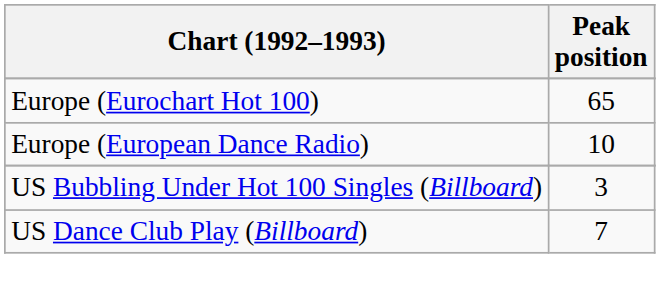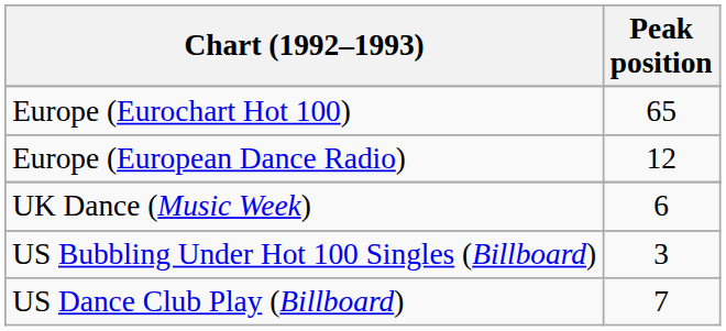 <table class="wikitable sortable">
 <tr>
 <th>Chart (1992–1993)</th>
 <th>Peak<br>position</th>
 </tr>
 <tr>
 </tr>
 <tr>
 <td>Europe (<a href='#'>Eurochart Hot 100</a>)</td>
 <td align="center">65</td>
 </tr>
 <tr>
 <td>Europe (<a href='#'>European Dance Radio</a>)</td>
-<td align="center">10</td>
+<td align="center">12</td>
 </tr>
 <tr>
 </tr>
 <tr>
 </tr>
 <tr>
 </tr>
 <tr>
 </tr>
 <tr>
+<td>UK Dance (<em><a href='#'>Music Week</a></em>)</td>
+<td align="center">6</td>
+</tr>
+<tr>
 <td>US <a href='#'>Bubbling Under Hot 100 Singles</a> (<em><a href='#'>Billboard</a></em>)</td>
 <td align="center">3</td>
 </tr>
 <tr>
 <td>US <a href='#'>Dance Club Play</a> (<em><a href='#'>Billboard</a></em>)</td>
 <td align="center">7</td>
 </tr>
 </table>
